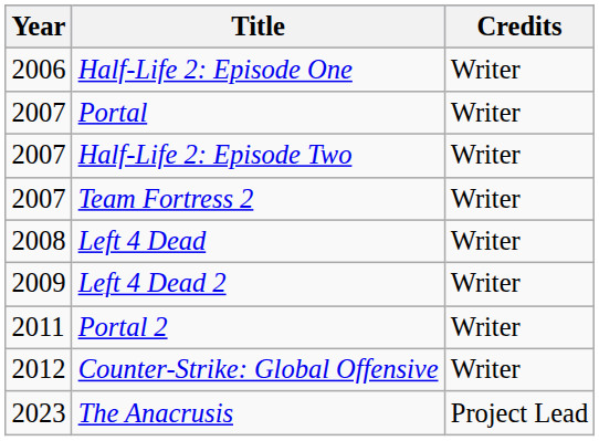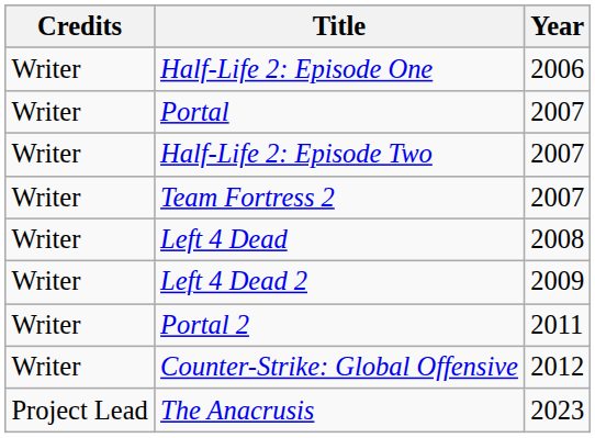 <table class="wikitable">
 <tr style="background:#b0c4de; text-align:center;">
+<th>Credits</th>
+<th>Title</th>
 <th>Year</th>
-<th>Title</th>
-<th>Credits</th>
 </tr>
 <tr>
+<td>Writer</td>
+<td><em><a href='#'>Half-Life 2: Episode One</a></em></td>
 <td>2006</td>
-<td><em><a href='#'>Half-Life 2: Episode One</a></em></td>
-<td>Writer</td>
 </tr>
 <tr>
+<td>Writer</td>
+<td><em><a href='#'>Portal</a></em></td>
 <td>2007</td>
-<td><em><a href='#'>Portal</a></em></td>
-<td>Writer</td>
 </tr>
 <tr>
+<td>Writer</td>
+<td><em><a href='#'>Half-Life 2: Episode Two</a></em></td>
 <td>2007</td>
-<td><em><a href='#'>Half-Life 2: Episode Two</a></em></td>
-<td>Writer</td>
 </tr>
 <tr>
+<td>Writer</td>
+<td><em><a href='#'>Team Fortress 2</a></em></td>
 <td>2007</td>
-<td><em><a href='#'>Team Fortress 2</a></em></td>
-<td>Writer</td>
 </tr>
 <tr>
+<td>Writer</td>
+<td><em><a href='#'>Left 4 Dead</a></em></td>
 <td>2008</td>
-<td><em><a href='#'>Left 4 Dead</a></em></td>
-<td>Writer</td>
 </tr>
 <tr>
+<td>Writer</td>
+<td><em><a href='#'>Left 4 Dead 2</a></em></td>
 <td>2009</td>
-<td><em><a href='#'>Left 4 Dead 2</a></em></td>
-<td>Writer</td>
 </tr>
 <tr>
+<td>Writer</td>
+<td><em><a href='#'>Portal 2</a></em></td>
 <td>2011</td>
-<td><em><a href='#'>Portal 2</a></em></td>
-<td>Writer</td>
 </tr>
 <tr>
+<td>Writer</td>
+<td><em><a href='#'>Counter-Strike: Global Offensive</a></em></td>
 <td>2012</td>
-<td><em><a href='#'>Counter-Strike: Global Offensive</a></em></td>
-<td>Writer</td>
 </tr>
 <tr>
+<td>Project Lead</td>
+<td><em><a href='#'>The Anacrusis</a></em></td>
 <td>2023</td>
-<td><em><a href='#'>The Anacrusis</a></em></td>
-<td>Project Lead</td>
 </tr>
 </table>
